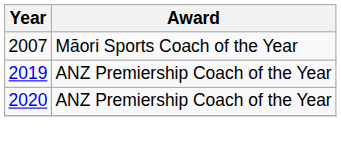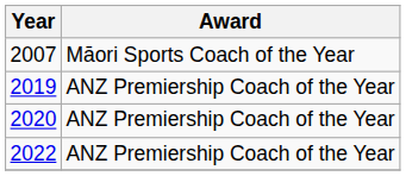 <table class="wikitable collapsible">
 <tr>
 <th>Year</th>
 <th>Award</th>
 </tr>
 <tr>
 <td>2007</td>
 <td>Māori Sports Coach of the Year</td>
 </tr>
 <tr>
 <td><a href='#'>2019</a></td>
 <td>ANZ Premiership Coach of the Year</td>
 </tr>
 <tr>
 <td><a href='#'>2020</a></td>
 <td>ANZ Premiership Coach of the Year</td>
 </tr>
 <tr>
+<td><a href='#'>2022</a></td>
+<td>ANZ Premiership Coach of the Year</td>
+</tr>
+<tr>
 </tr>
 </table>
